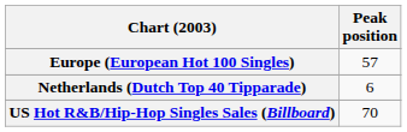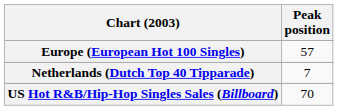 <table class="wikitable sortable plainrowheaders" style="text-align:center">
 <tr>
 <th scope="col">Chart (2003)</th>
 <th scope="col">Peak<br>position</th>
 </tr>
 <tr>
 </tr>
 <tr>
 </tr>
 <tr>
 <th scope="row">Europe (<a href='#'>European Hot 100 Singles</a>)</th>
 <td>57</td>
 </tr>
 <tr>
 </tr>
 <tr>
 </tr>
 <tr>
 </tr>
 <tr>
 <th scope="row">Netherlands (<a href='#'>Dutch Top 40 Tipparade</a>)</th>
-<td>6</td>
+<td>7</td>
 </tr>
 <tr>
 </tr>
 <tr>
 </tr>
 <tr>
 </tr>
 <tr>
 </tr>
 <tr>
 </tr>
 <tr>
 <th scope="row">US <a href='#'>Hot R&B/Hip-Hop Singles Sales</a> (<em><a href='#'>Billboard</a></em>)</th>
 <td>70</td>
 </tr>
 </table>
